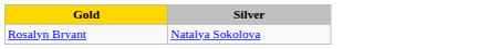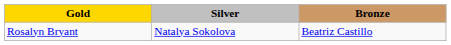 <table class="wikitable" style="text-align:left">
 <tr align="center">
 <td width=200 bgcolor=gold><strong>Gold</strong></td>
 <td width=200 bgcolor=silver><strong>Silver</strong></td>
+<td width=200 bgcolor=CC9966><strong>Bronze</strong></td>
 </tr>
 <tr>
 <td><a href='#'>Rosalyn Bryant</a><br><em></em></td>
 <td><a href='#'>Natalya Sokolova</a><br><em></em></td>
+<td><a href='#'>Beatriz Castillo</a><br><em></em></td>
 </tr>
 </table>
